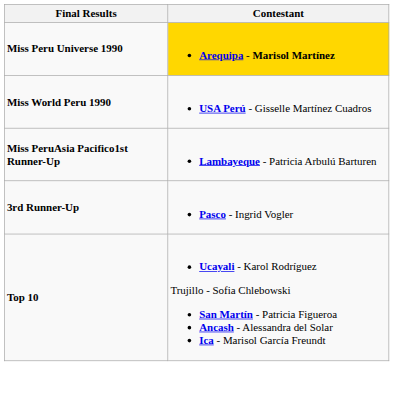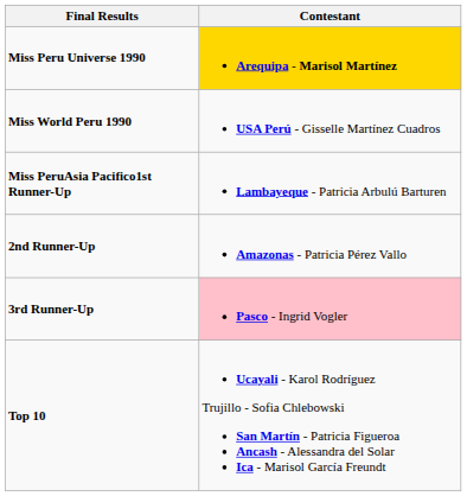 <table class="wikitable sortable" style="font-size:95%;">
 <tr>
 <th width="220">Final Results</th>
 <th width="300">Contestant</th>
 </tr>
 <tr>
 <td><strong>Miss Peru Universe 1990</strong></td>
 <td style="background: gold;"><br><ul><li> <strong><a href='#'>Arequipa</a></strong> - <strong>Marisol Martínez</strong></li></ul></td>
 </tr>
 <tr>
 <td><strong>Miss World Peru 1990</strong></td>
 <td><br><ul><li> <strong><a href='#'>USA Perú</a></strong> - Gisselle Martínez Cuadros</li></ul></td>
 </tr>
 <tr>
 <td><strong>Miss PeruAsia Pacifico1st Runner-Up</strong></td>
 <td><br><ul><li> <strong><a href='#'>Lambayeque</a></strong> - Patricia Arbulú Barturen</li></ul></td>
 </tr>
 <tr>
+<td><strong>2nd Runner-Up</strong></td>
+<td><br><ul><li> <strong><a href='#'>Amazonas</a></strong> - Patricia Pérez Vallo</li></ul></td>
+</tr>
+<tr>
 <td><strong>3rd Runner-Up</strong></td>
-<td><br><ul><li> <strong><a href='#'>Pasco</a></strong> - Ingrid Vogler</li></ul></td>
+<td style="background: pink;"><br><ul><li> <strong><a href='#'>Pasco</a></strong> - Ingrid Vogler</li></ul></td>
 </tr>
 <tr>
 <td><strong>Top 10</strong></td>
 <td><br><ul><li> <strong><a href='#'>Ucayali</a></strong> - Karol Rodríguez</li></ul> Trujillo - Sofia Chlebowski<ul><li> <strong><a href='#'>San Martín</a></strong> - Patricia Figueroa</li><li> <strong><a href='#'>Ancash</a></strong> - Alessandra del Solar</li><li> <strong><a href='#'>Ica</a></strong> - Marisol García Freundt</li></ul></td>
 </tr>
 </table>
